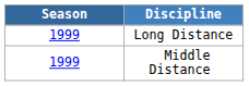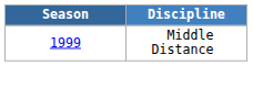 <table class="wikitable" style="font-size:95%; text-align:center; border:grey solid 1px; border-collapse:collapse; background:#ffffff;">
 <tr style="background-color:#369; color:white;">
 <td rowspan="2" colspan="1" style="width:110px"><strong>Season</strong></td>
 </tr>
 <tr style="background-color:#4180be; color:white;">
 <td style="width:110px"><strong>Discipline</strong></td>
 </tr>
 <tr>
 <td align=center><a href='#'>1999</a></td>
-<td align=center>Long Distance</td>
-</tr>
-<tr>
-<td align=center><a href='#'>1999</a></td>
 <td align=center> Middle Distance </td>
 </tr>
 </table>
